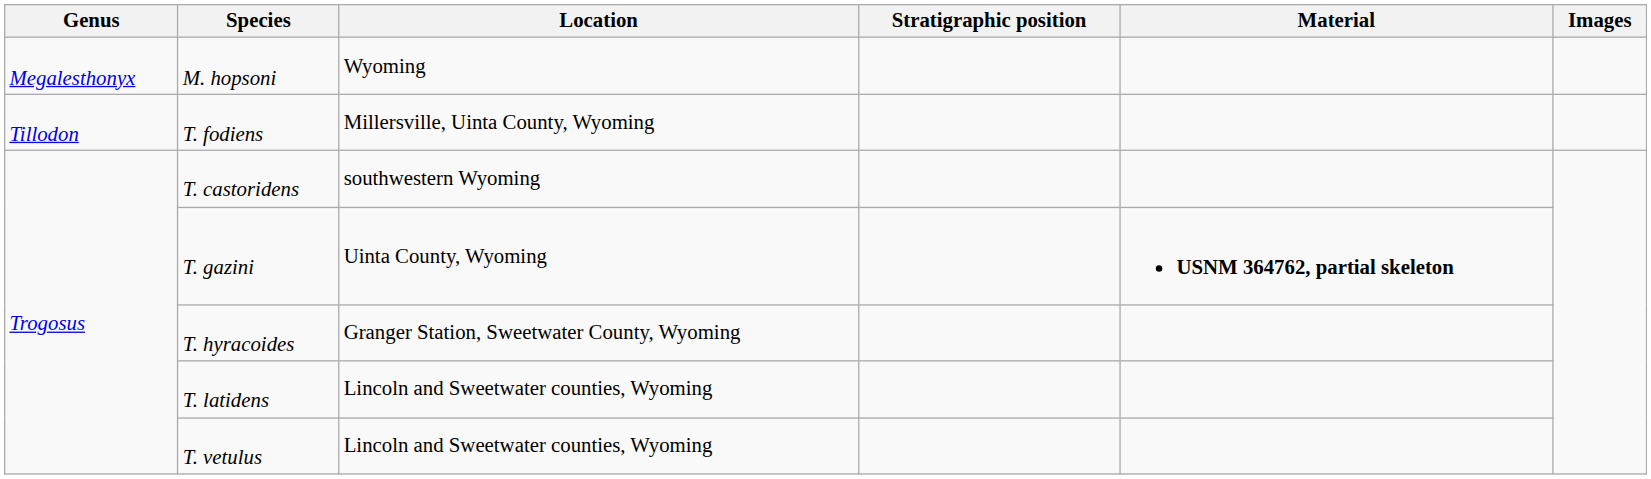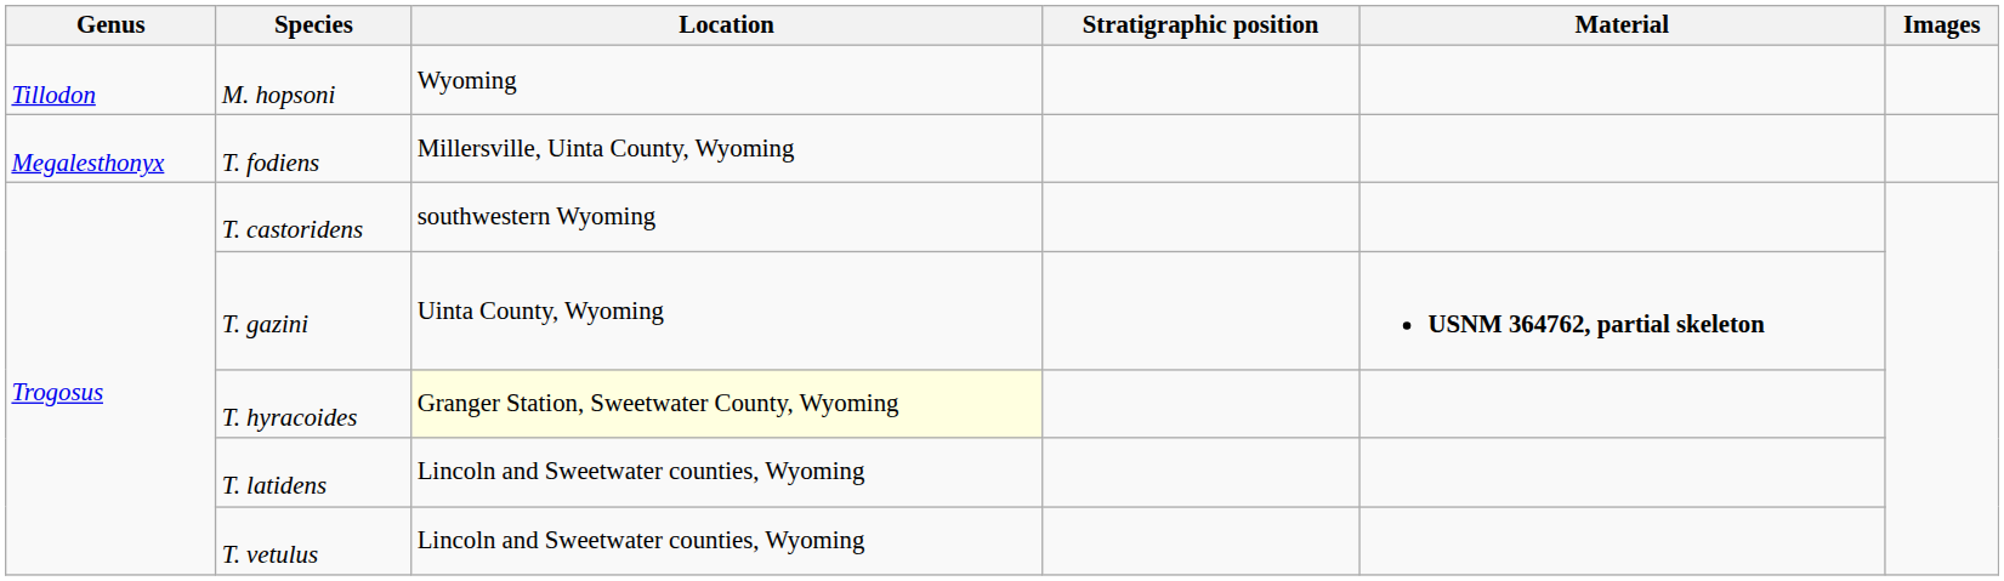 <table class="wikitable sortable"  style="margin:auto; width:100%;">
 <tr>
 <th>Genus</th>
 <th>Species</th>
 <th>Location</th>
 <th>Stratigraphic position</th>
 <th>Material</th>
 <th>Images</th>
 </tr>
 <tr>
-<td rowspan=1><br><em><a href='#'>Megalesthonyx</a></em></td>
+<td rowspan=1><br><em><a href='#'>Tillodon</a></em></td>
 <td><br><em>M. hopsoni</em></td>
 <td>Wyoming</td>
 <td></td>
 <td></td>
 <td></td>
 </tr>
 <tr>
-<td rowspan=1><br><em><a href='#'>Tillodon</a></em></td>
+<td rowspan=1><br><em><a href='#'>Megalesthonyx</a></em></td>
 <td><br><em>T. fodiens</em></td>
 <td>Millersville, Uinta County, Wyoming</td>
 <td></td>
 <td></td>
 <td></td>
 </tr>
 <tr>
 <td rowspan=5><br><em><a href='#'>Trogosus</a></em></td>
 <td><br><em>T. castoridens</em></td>
 <td>southwestern Wyoming</td>
 <td></td>
 <td></td>
 <td rowspan=5></td>
 </tr>
 <tr>
 <td><br><em>T. gazini</em></td>
 <td>Uinta County, Wyoming</td>
 <td></td>
 <td><strong><br><ul><li>USNM 364762, partial skeleton</li></ul></strong></td>
 </tr>
 <tr>
 <td><br><em>T. hyracoides</em></td>
-<td>Granger Station, Sweetwater County, Wyoming</td>
+<td style="background: lightyellow;">Granger Station, Sweetwater County, Wyoming</td>
 <td></td>
 <td></td>
 </tr>
 <tr>
 <td><br><em>T. latidens</em></td>
 <td>Lincoln and Sweetwater counties, Wyoming</td>
 <td></td>
 <td></td>
 </tr>
 <tr>
 <td><br><em>T. vetulus</em></td>
 <td>Lincoln and Sweetwater counties, Wyoming</td>
 <td></td>
 <td></td>
 </tr>
 </table>
